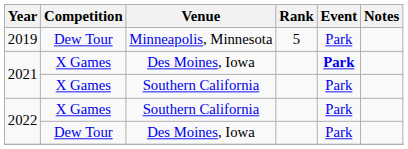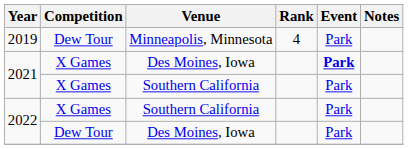 <table class="wikitable sortable" style=text-align:center>
 <tr>
 <th>Year</th>
 <th>Competition</th>
 <th>Venue</th>
 <th>Rank</th>
 <th>Event</th>
 <th>Notes</th>
 </tr>
 <tr>
 <td>2019</td>
 <td><a href='#'>Dew Tour</a></td>
 <td><a href='#'>Minneapolis</a>, Minnesota</td>
-<td>5</td>
+<td>4</td>
 <td><a href='#'>Park</a></td>
 <td></td>
 </tr>
 <tr>
 <td rowspan=2>2021</td>
 <td><a href='#'>X Games</a></td>
 <td><a href='#'>Des Moines</a>, Iowa</td>
 <td></td>
 <td><strong><a href='#'>Park</a></strong></td>
 <td></td>
 </tr>
 <tr>
 <td><a href='#'>X Games</a></td>
 <td><a href='#'>Southern California</a></td>
 <td></td>
 <td><a href='#'>Park</a></td>
 <td></td>
 </tr>
 <tr>
 <td rowspan=2>2022</td>
 <td><a href='#'>X Games</a></td>
 <td><a href='#'>Southern California</a></td>
 <td></td>
 <td><a href='#'>Park</a></td>
 <td></td>
 </tr>
 <tr>
 <td><a href='#'>Dew Tour</a></td>
 <td><a href='#'>Des Moines</a>, Iowa</td>
 <td></td>
 <td><a href='#'>Park</a></td>
 <td></td>
 </tr>
 <tr>
 </tr>
 </table>
